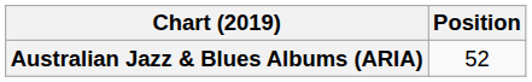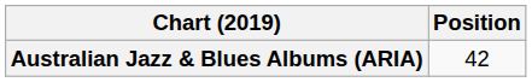 <table class="wikitable plainrowheaders" style="text-align:center">
 <tr>
 <th scope="col">Chart (2019)</th>
 <th scope="col">Position</th>
 </tr>
 <tr>
 <th scope="row">Australian Jazz & Blues Albums (ARIA)</th>
-<td>52</td>
+<td>42</td>
 </tr>
 </table>
